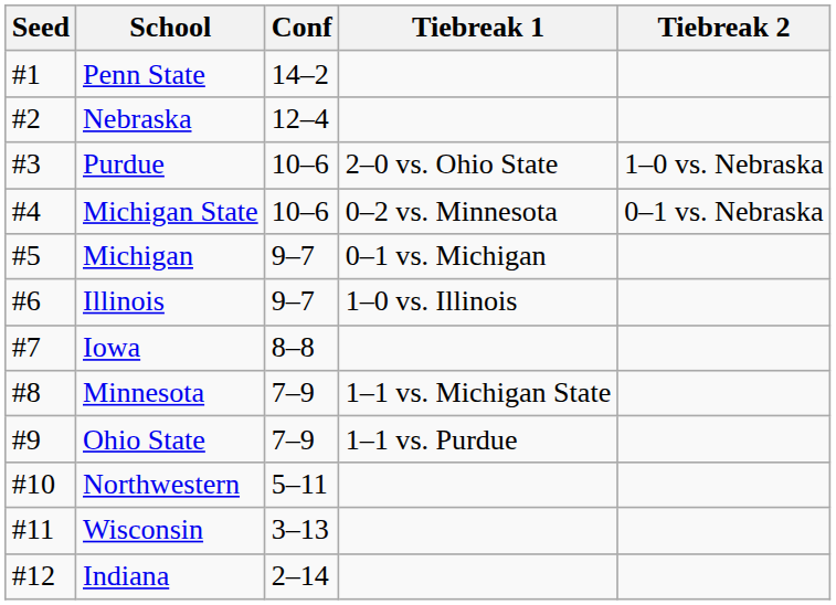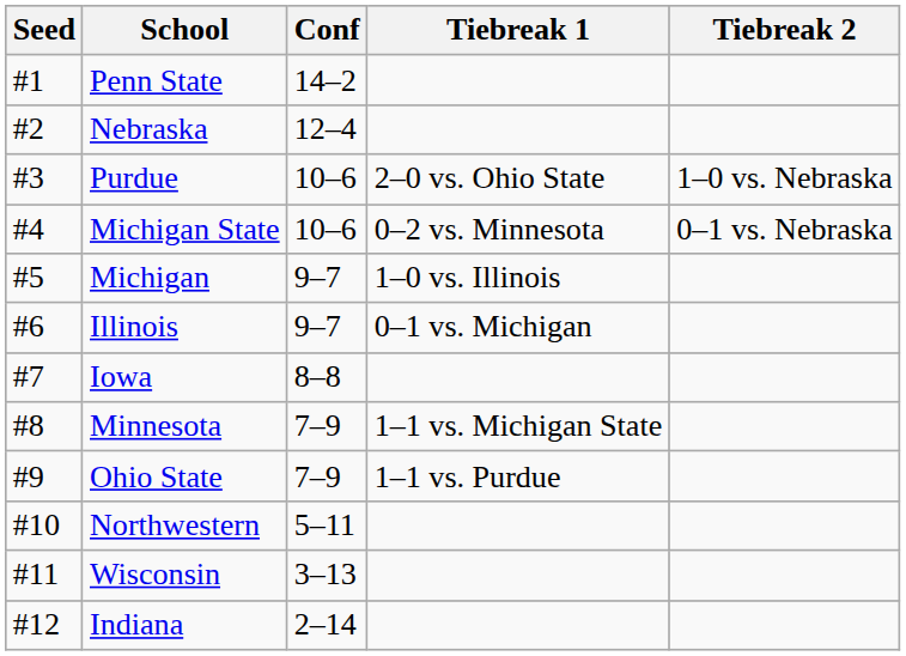 <table class="wikitable">
 <tr style="background:#efefef;">
 <th>Seed</th>
 <th>School</th>
 <th>Conf</th>
 <th>Tiebreak 1</th>
 <th>Tiebreak 2</th>
 </tr>
 <tr>
 <td>#1</td>
 <td><a href='#'>Penn State</a></td>
 <td>14–2</td>
 <td></td>
 <td></td>
 </tr>
 <tr>
 <td>#2</td>
 <td><a href='#'>Nebraska</a></td>
 <td>12–4</td>
 <td></td>
 <td></td>
 </tr>
 <tr>
 <td>#3</td>
 <td><a href='#'>Purdue</a></td>
 <td>10–6</td>
 <td>2–0 vs. Ohio State</td>
 <td>1–0 vs. Nebraska</td>
 </tr>
 <tr>
 <td>#4</td>
 <td><a href='#'>Michigan State</a></td>
 <td>10–6</td>
 <td>0–2 vs. Minnesota</td>
 <td>0–1 vs. Nebraska</td>
 </tr>
 <tr>
 <td>#5</td>
 <td><a href='#'>Michigan</a></td>
 <td>9–7</td>
-<td>0–1 vs. Michigan</td>
+<td>1–0 vs. Illinois</td>
 <td></td>
 </tr>
 <tr>
 <td>#6</td>
 <td><a href='#'>Illinois</a></td>
 <td>9–7</td>
-<td>1–0 vs. Illinois</td>
+<td>0–1 vs. Michigan</td>
 <td></td>
 </tr>
 <tr>
 <td>#7</td>
 <td><a href='#'>Iowa</a></td>
 <td>8–8</td>
 <td></td>
 <td></td>
 </tr>
 <tr>
 <td>#8</td>
 <td><a href='#'>Minnesota</a></td>
 <td>7–9</td>
 <td>1–1 vs. Michigan State</td>
 <td></td>
 </tr>
 <tr>
 <td>#9</td>
 <td><a href='#'>Ohio State</a></td>
 <td>7–9</td>
 <td>1–1 vs. Purdue</td>
 <td></td>
 </tr>
 <tr>
 <td>#10</td>
 <td><a href='#'>Northwestern</a></td>
 <td>5–11</td>
 <td></td>
 <td></td>
 </tr>
 <tr>
 <td>#11</td>
 <td><a href='#'>Wisconsin</a></td>
 <td>3–13</td>
 <td></td>
 <td></td>
 </tr>
 <tr>
 <td>#12</td>
 <td><a href='#'>Indiana</a></td>
 <td>2–14</td>
 <td></td>
 <td></td>
 </tr>
 </table>
